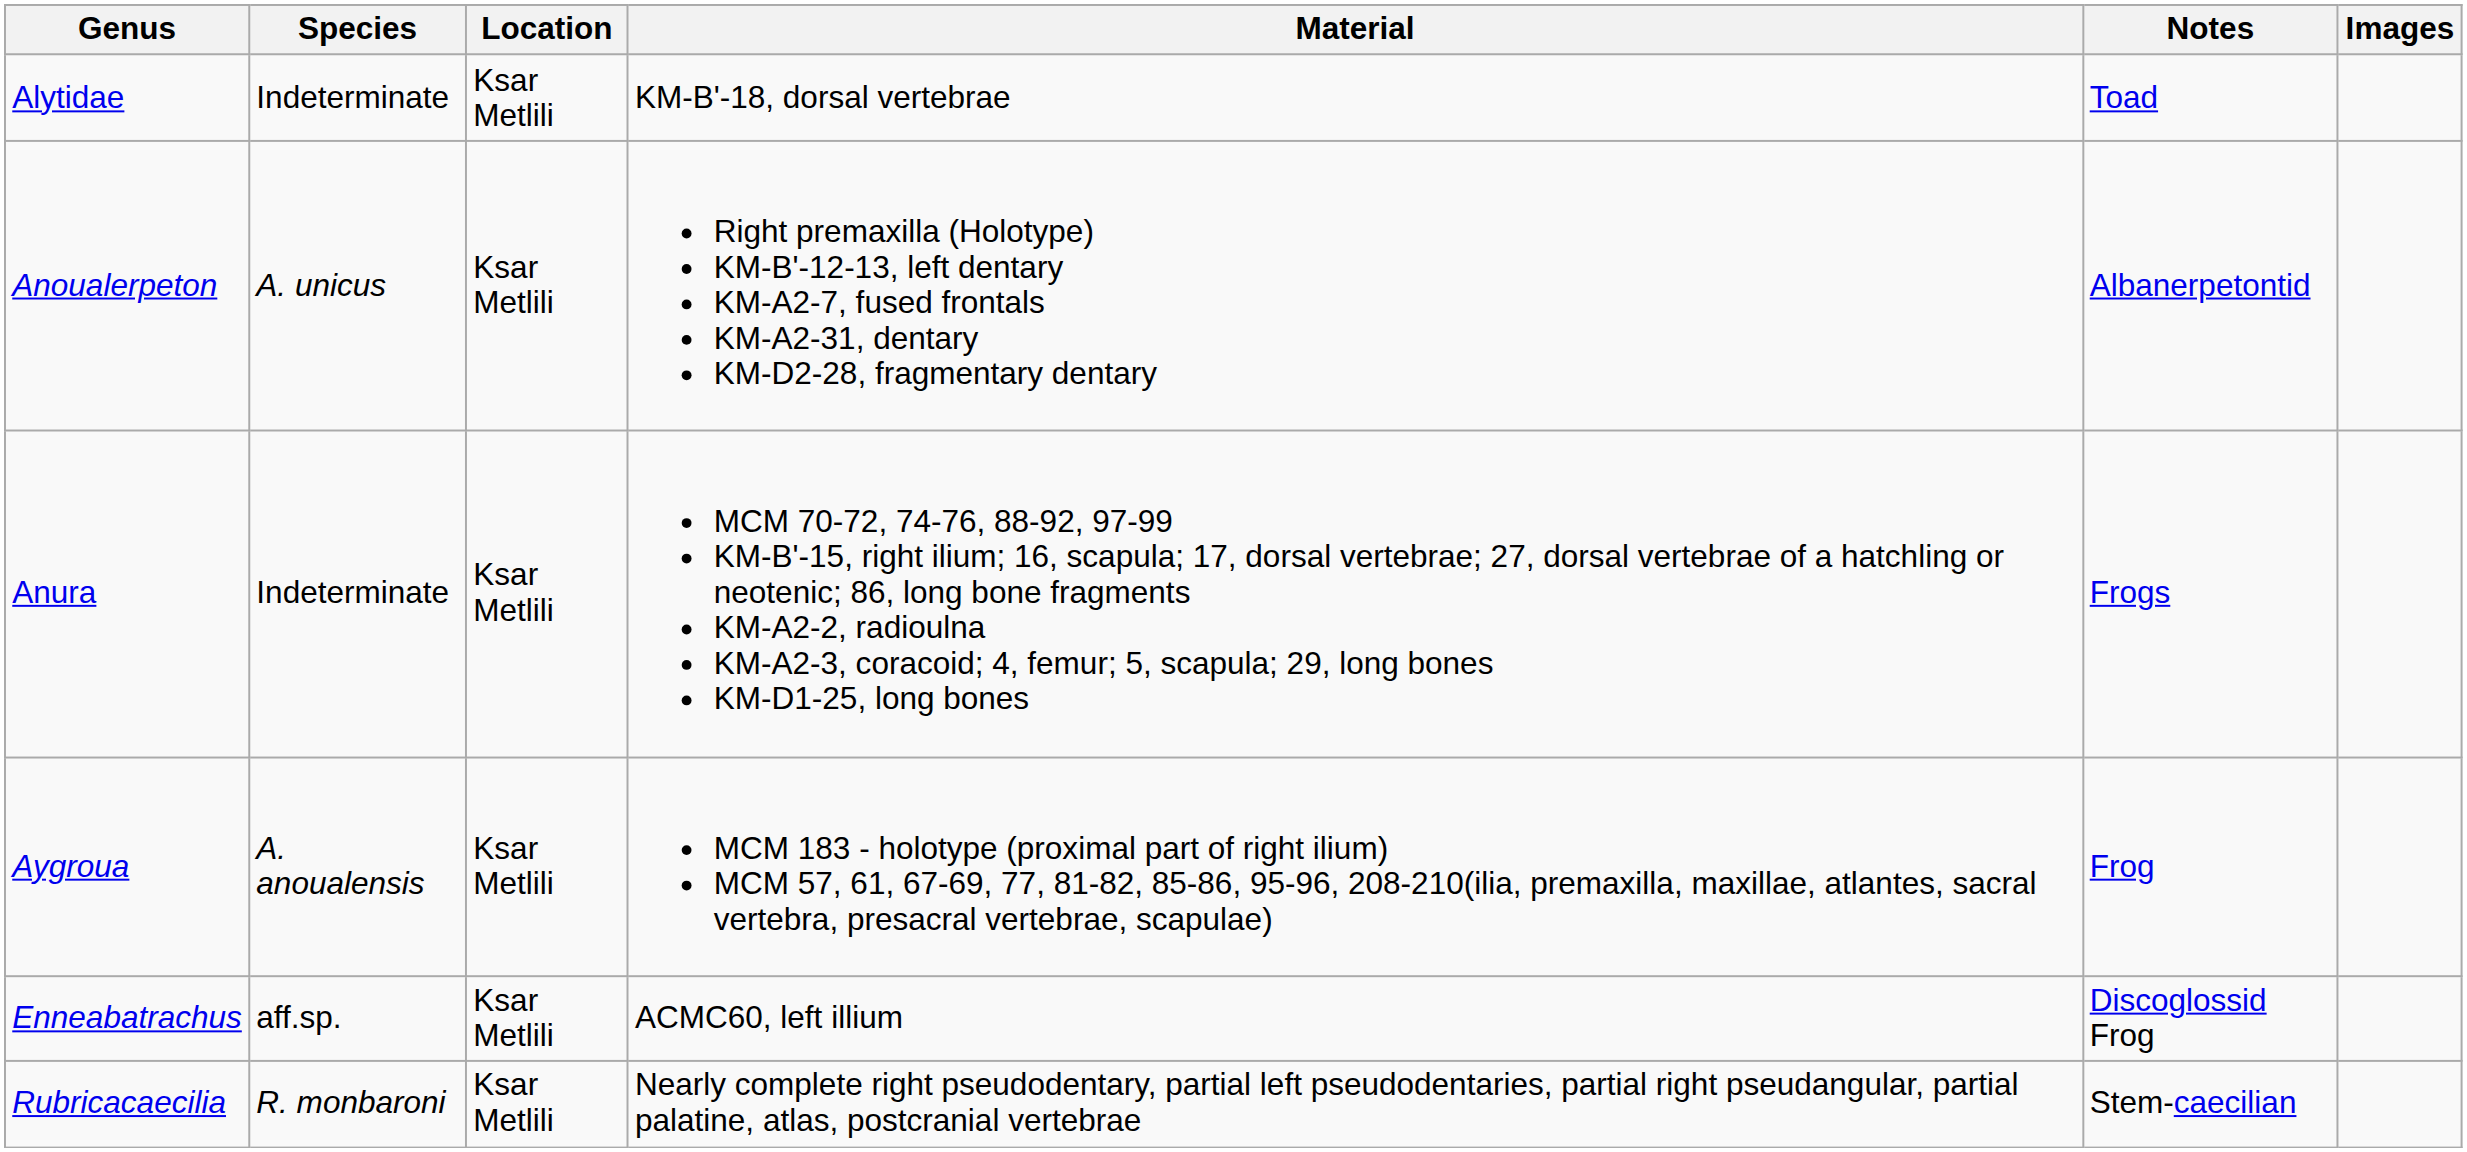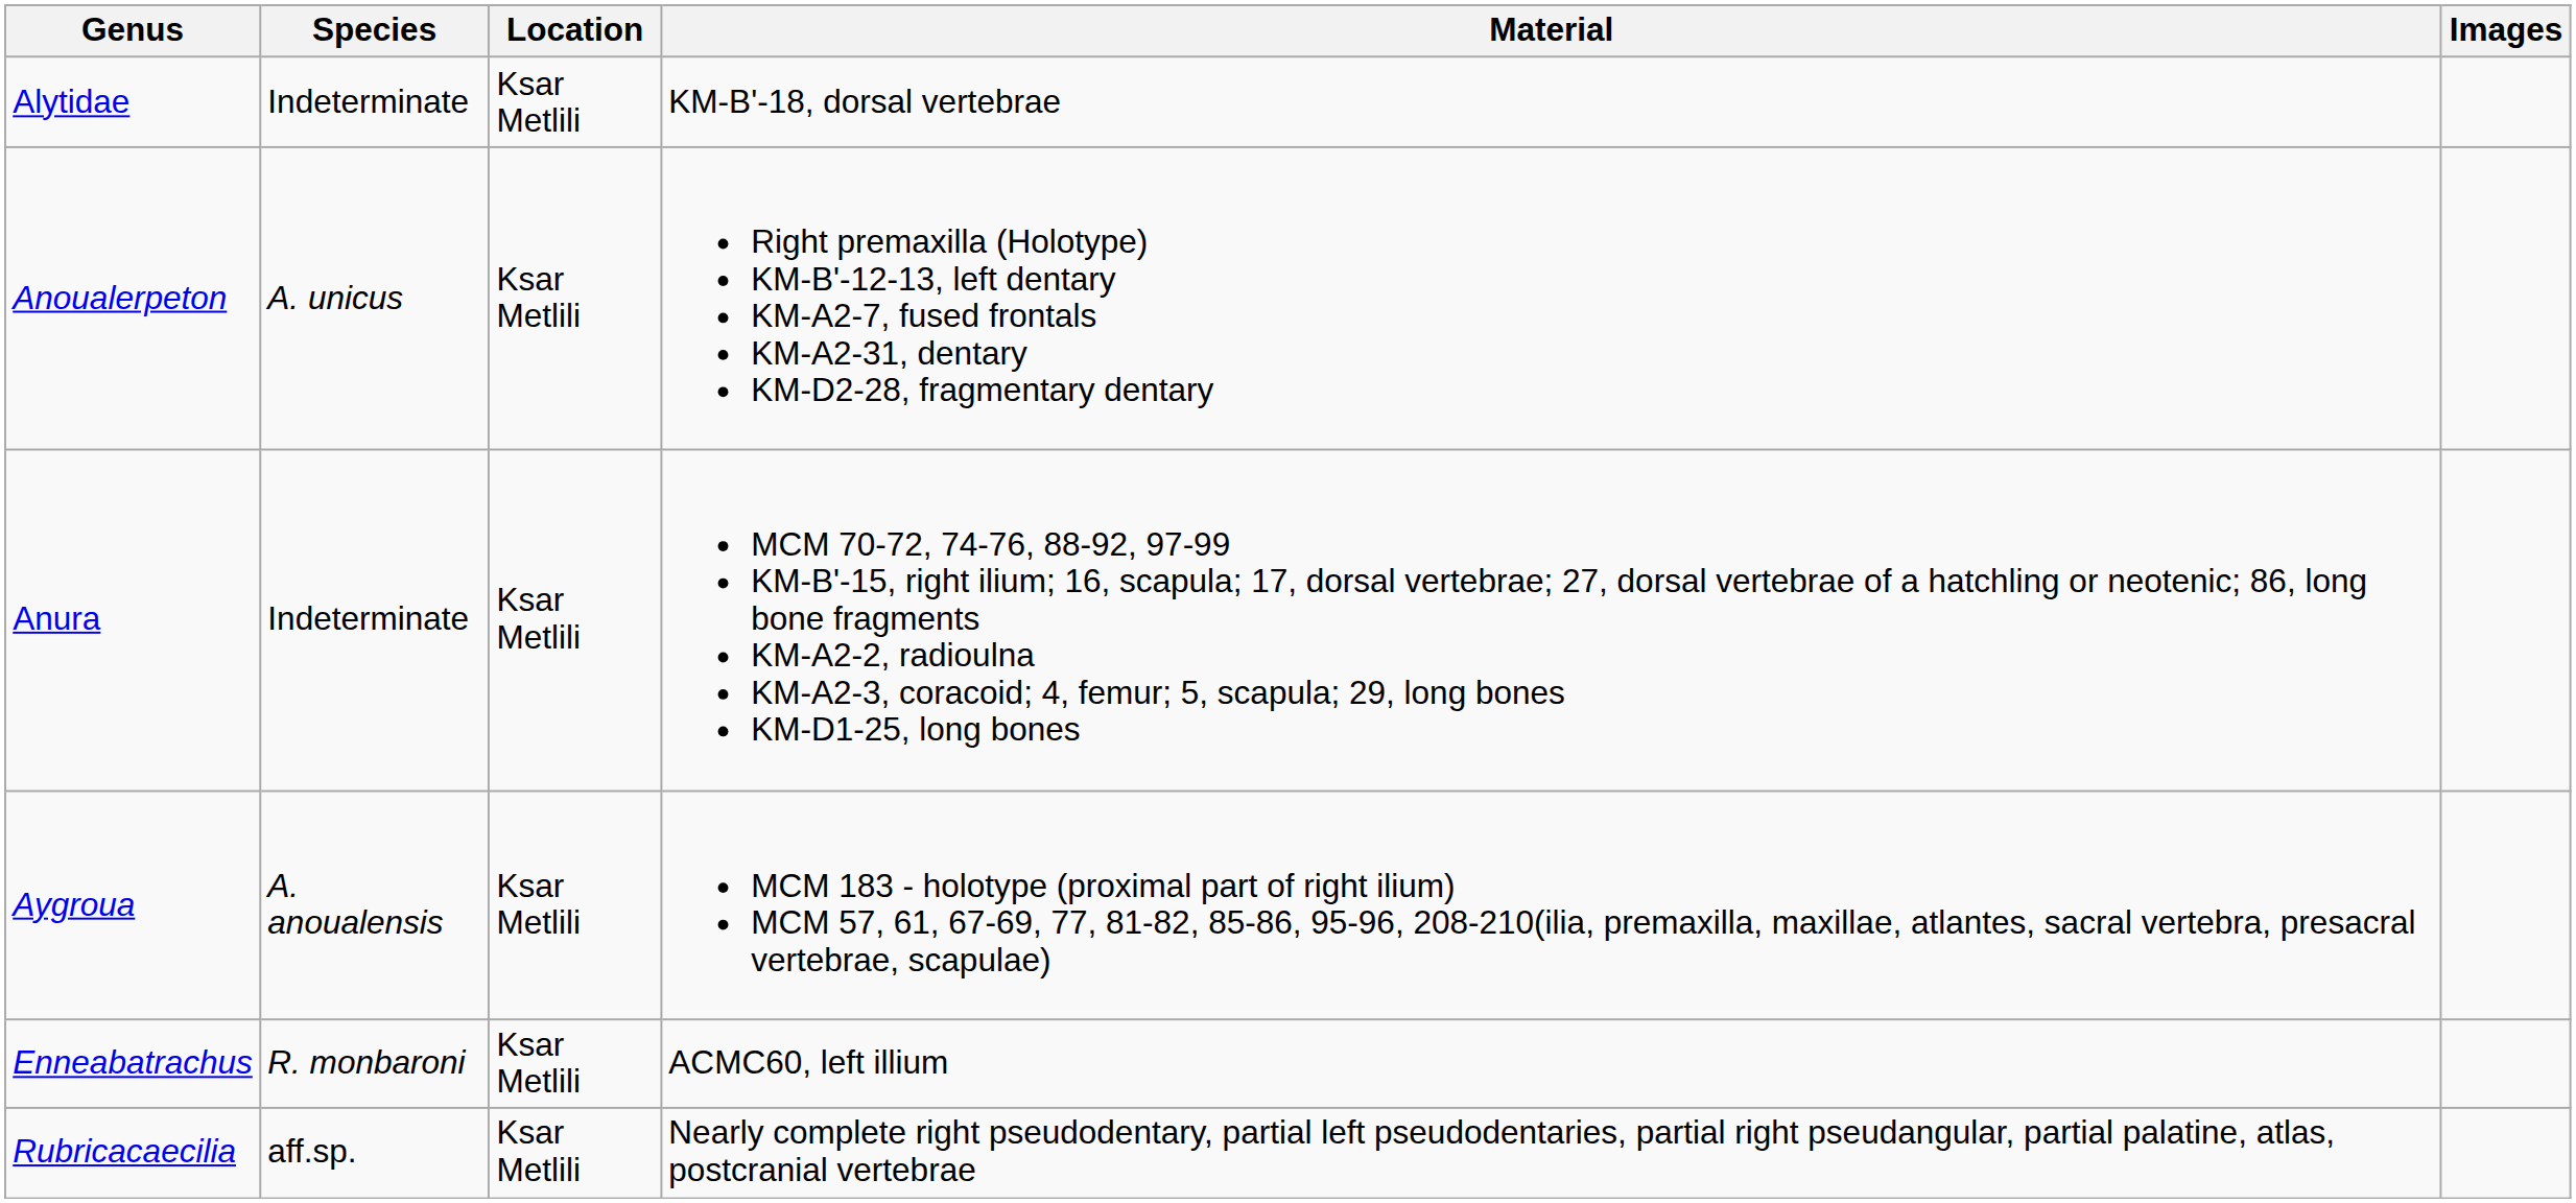 <table class="wikitable" align="center">
 <tr>
 <th>Genus</th>
 <th>Species</th>
 <th>Location</th>
 <th>Material</th>
-<th>Notes</th>
 <th>Images</th>
 </tr>
 <tr>
 <td><a href='#'>Alytidae</a></td>
 <td>Indeterminate</td>
 <td>Ksar Metlili</td>
 <td>KM-B'-18, dorsal vertebrae</td>
-<td><a href='#'>Toad</a></td>
 <td></td>
 </tr>
 <tr>
 <td><em><a href='#'>Anoualerpeton</a></em></td>
 <td><em>A. unicus</em></td>
 <td>Ksar Metlili</td>
 <td><br><ul><li>Right premaxilla (Holotype)</li><li>KM-B'-12-13, left dentary</li><li>KM-A2-7, fused frontals</li><li>KM-A2-31, dentary</li><li>KM-D2-28, fragmentary dentary</li></ul></td>
-<td><a href='#'>Albanerpetontid</a></td>
 <td></td>
 </tr>
 <tr>
 <td><a href='#'>Anura</a><em></em></td>
 <td>Indeterminate</td>
 <td>Ksar Metlili</td>
 <td><br><ul><li>MCM 70-72, 74-76, 88-92, 97-99</li><li>KM-B'-15, right ilium; 16, scapula; 17, dorsal vertebrae; 27, dorsal vertebrae of a hatchling or neotenic; 86, long bone fragments</li><li>KM-A2-2, radioulna</li><li>KM-A2-3, coracoid; 4, femur; 5, scapula; 29, long bones</li><li>KM-D1-25, long bones</li></ul></td>
-<td><a href='#'>Frogs</a></td>
 <td></td>
 </tr>
 <tr>
 <td><em><a href='#'>Aygroua</a></em></td>
 <td><em>A. anoualensis</em></td>
 <td>Ksar Metlili</td>
 <td><br><ul><li>MCM 183 - holotype (proximal part of right ilium)</li><li>MCM 57, 61, 67-69, 77, 81-82, 85-86, 95-96, 208-210(ilia, premaxilla, maxillae, atlantes, sacral vertebra, presacral vertebrae, scapulae)</li></ul></td>
-<td><a href='#'>Frog</a></td>
 <td></td>
 </tr>
 <tr>
 <td><em><a href='#'>Enneabatrachus</a></em></td>
-<td>aff.sp.</td>
+<td><em>R. monbaroni</em></td>
 <td>Ksar Metlili</td>
 <td>ACMC60, left illium</td>
-<td><a href='#'>Discoglossid</a> Frog</td>
 <td></td>
 </tr>
 <tr>
 <td><em><a href='#'>Rubricacaecilia</a></em></td>
-<td><em>R. monbaroni</em></td>
+<td>aff.sp.</td>
 <td>Ksar Metlili</td>
 <td>Nearly complete right pseudodentary, partial left pseudodentaries, partial right pseudangular, partial palatine, atlas, postcranial vertebrae</td>
-<td>Stem-<a href='#'>caecilian</a></td>
 <td></td>
 </tr>
 </table>
